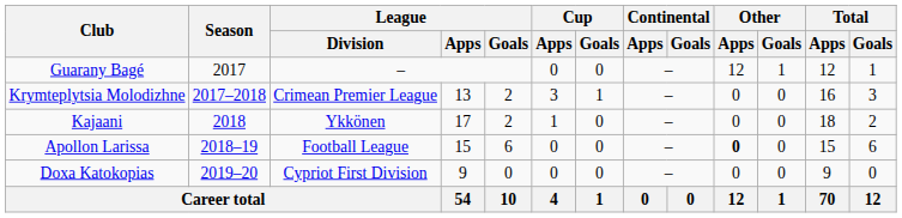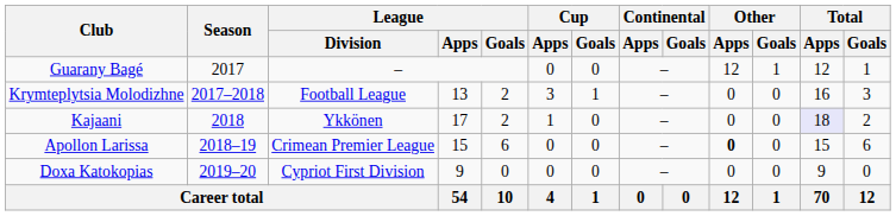 <table class="wikitable" style="text-align: center">
 <tr>
 <th rowspan="2">Club</th>
 <th rowspan="2">Season</th>
 <th colspan="3">League</th>
 <th colspan="2">Cup</th>
 <th colspan="2">Continental</th>
 <th colspan="2">Other</th>
 <th colspan="2">Total</th>
 </tr>
 <tr>
 <th>Division</th>
 <th>Apps</th>
 <th>Goals</th>
 <th>Apps</th>
 <th>Goals</th>
 <th>Apps</th>
 <th>Goals</th>
 <th>Apps</th>
 <th>Goals</th>
 <th>Apps</th>
 <th>Goals</th>
 </tr>
 <tr>
 <td><a href='#'>Guarany Bagé</a></td>
 <td>2017</td>
 <td colspan="3">–</td>
 <td>0</td>
 <td>0</td>
 <td colspan="2">–</td>
 <td>12</td>
 <td>1</td>
 <td>12</td>
 <td>1</td>
 </tr>
 <tr>
 <td><a href='#'>Krymteplytsia Molodizhne</a></td>
 <td><a href='#'>2017–2018</a></td>
-<td><a href='#'>Crimean Premier League</a></td>
+<td><a href='#'>Football League</a></td>
 <td>13</td>
 <td>2</td>
 <td>3</td>
 <td>1</td>
 <td colspan="2">–</td>
 <td>0</td>
 <td>0</td>
 <td>16</td>
 <td>3</td>
 </tr>
 <tr>
 <td><a href='#'>Kajaani</a></td>
 <td><a href='#'>2018</a></td>
 <td><a href='#'>Ykkönen</a></td>
 <td>17</td>
 <td>2</td>
 <td>1</td>
 <td>0</td>
 <td colspan="2">–</td>
 <td>0</td>
 <td>0</td>
-<td>18</td>
+<td style="background: lavender;">18</td>
 <td>2</td>
 </tr>
 <tr>
 <td><a href='#'>Apollon Larissa</a></td>
 <td><a href='#'>2018–19</a></td>
-<td><a href='#'>Football League</a></td>
+<td><a href='#'>Crimean Premier League</a></td>
 <td>15</td>
 <td>6</td>
 <td>0</td>
 <td>0</td>
 <td colspan="2">–</td>
 <td><strong>0</strong></td>
 <td>0</td>
 <td>15</td>
 <td>6</td>
 </tr>
 <tr>
 <td><a href='#'>Doxa Katokopias</a></td>
 <td><a href='#'>2019–20</a></td>
 <td><a href='#'>Cypriot First Division</a></td>
 <td>9</td>
 <td>0</td>
 <td>0</td>
 <td>0</td>
 <td colspan="2">–</td>
 <td>0</td>
 <td>0</td>
 <td>9</td>
 <td>0</td>
 </tr>
 <tr>
 <th colspan="3"><strong>Career total</strong></th>
 <th>54</th>
 <th>10</th>
 <th>4</th>
 <th>1</th>
 <th>0</th>
 <th>0</th>
 <th>12</th>
 <th>1</th>
 <th>70</th>
 <th>12</th>
 </tr>
 </table>
